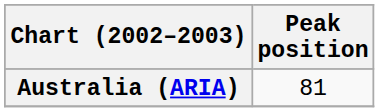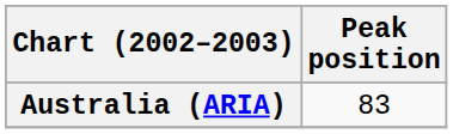 <table class="wikitable sortable plainrowheaders" style="text-align:center">
 <tr>
 <th scope="col">Chart (2002–2003)</th>
 <th scope="col">Peak<br>position</th>
 </tr>
 <tr>
 <th scope="row">Australia (<a href='#'>ARIA</a>)</th>
-<td>81</td>
+<td>83</td>
 </tr>
 <tr>
 </tr>
 </table>
